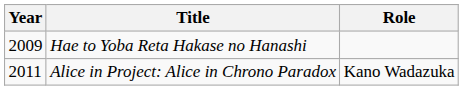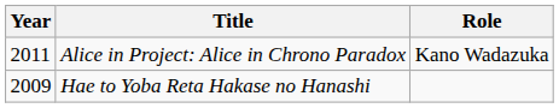 <table class="wikitable">
 <tr>
 <th>Year</th>
 <th>Title</th>
 <th>Role</th>
 </tr>
 <tr>
+<td>2011</td>
+<td><em>Alice in Project: Alice in Chrono Paradox</em></td>
+<td>Kano Wadazuka</td>
+</tr>
+<tr>
 <td>2009</td>
 <td><em>Hae to Yoba Reta Hakase no Hanashi</em></td>
 <td></td>
 </tr>
-<tr>
-<td>2011</td>
-<td><em>Alice in Project: Alice in Chrono Paradox</em></td>
-<td>Kano Wadazuka</td>
-</tr>
 </table>
